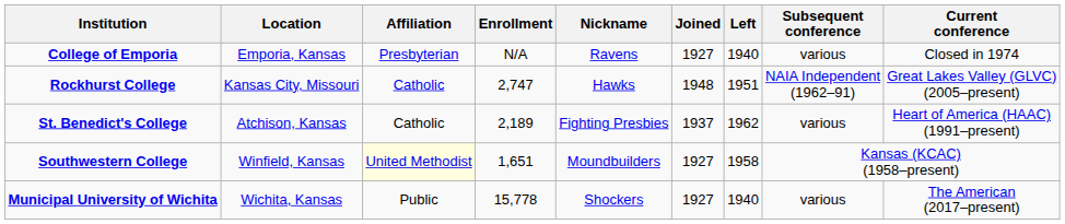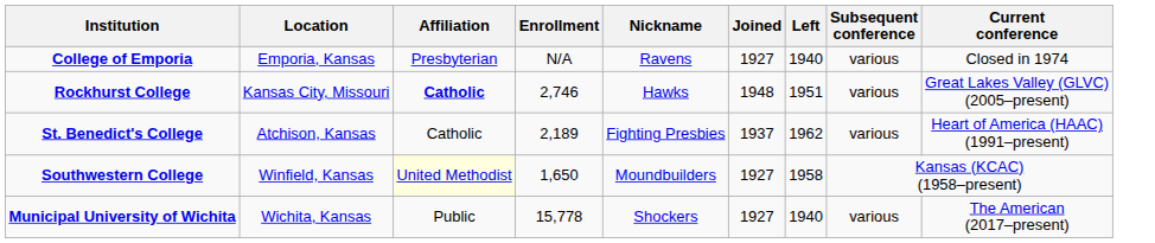 <table class="wikitable sortable" style="text-align:center">
 <tr>
 <th>Institution</th>
 <th>Location</th>
 <th>Affiliation</th>
 <th>Enrollment</th>
 <th>Nickname</th>
 <th>Joined</th>
 <th>Left</th>
 <th>Subsequent<br>conference</th>
 <th>Current<br>conference</th>
 </tr>
 <tr>
 <td><strong><a href='#'>College of Emporia</a></strong></td>
 <td><a href='#'>Emporia, Kansas</a></td>
 <td><a href='#'>Presbyterian</a></td>
 <td>N/A</td>
 <td><a href='#'>Ravens</a></td>
 <td>1927</td>
 <td>1940</td>
 <td>various</td>
 <td>Closed in 1974</td>
 </tr>
 <tr>
 <td><strong><a href='#'>Rockhurst College</a></strong></td>
 <td><a href='#'>Kansas City, Missouri</a></td>
-<td><a href='#'>Catholic</a><br></td>
-<td>2,747</td>
+<td><strong><a href='#'>Catholic</a><br></strong></td>
+<td>2,746</td>
 <td><a href='#'>Hawks</a></td>
 <td>1948</td>
 <td>1951</td>
-<td><a href='#'>NAIA Independent</a><br>(1962–91)</td>
+<td>various</td>
 <td><a href='#'>Great Lakes Valley (GLVC)</a><br>(2005–present)</td>
 </tr>
 <tr>
 <td><strong><a href='#'>St. Benedict's College</a></strong></td>
 <td><a href='#'>Atchison, Kansas</a></td>
 <td>Catholic<br></td>
 <td>2,189</td>
 <td><a href='#'>Fighting Presbies</a></td>
 <td>1937</td>
 <td>1962</td>
 <td>various</td>
 <td><a href='#'>Heart of America (HAAC)</a><br>(1991–present)</td>
 </tr>
 <tr>
 <td><strong><a href='#'>Southwestern College</a></strong></td>
 <td><a href='#'>Winfield, Kansas</a></td>
 <td style="background: lightyellow;"><a href='#'>United Methodist</a></td>
-<td>1,651</td>
+<td>1,650</td>
 <td><a href='#'>Moundbuilders</a></td>
 <td>1927</td>
 <td>1958</td>
 <td colspan="2"><a href='#'>Kansas (KCAC)</a><br>(1958–present)</td>
 </tr>
 <tr>
 <td><strong><a href='#'>Municipal University of Wichita</a></strong></td>
 <td><a href='#'>Wichita, Kansas</a></td>
 <td>Public</td>
 <td>15,778</td>
 <td><a href='#'>Shockers</a></td>
 <td>1927</td>
 <td>1940</td>
 <td>various</td>
 <td><a href='#'>The American</a><br>(2017–present)</td>
 </tr>
 </table>
